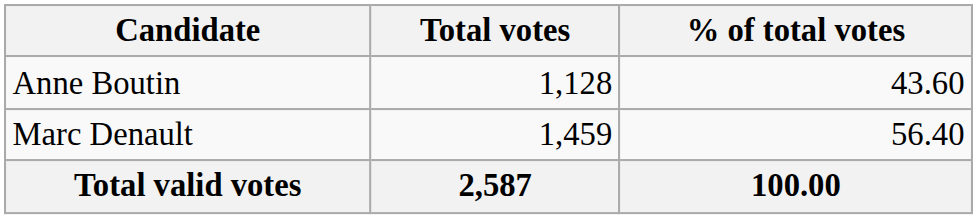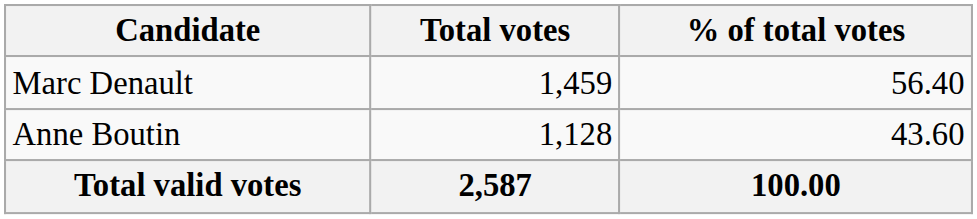 <table style="width:475px;" class="wikitable">
 <tr bgcolor="#EEEEEE">
 <th align="left">Candidate</th>
 <th align="right">Total votes</th>
 <th align="right">% of total votes</th>
 </tr>
 <tr>
+<td align="left">Marc Denault</td>
+<td align="right">1,459</td>
+<td align="right">56.40</td>
+</tr>
+<tr>
 <td align="left">Anne Boutin</td>
 <td align="right">1,128</td>
 <td align="right">43.60</td>
-</tr>
-<tr>
-<td align="left">Marc Denault</td>
-<td align="right">1,459</td>
-<td align="right">56.40</td>
 </tr>
 <tr bgcolor="#EEEEEE">
 <th align="left">Total valid votes</th>
 <th align="right"><strong>2,587</strong></th>
 <th align="right"><strong>100.00</strong></th>
 </tr>
 </table>
